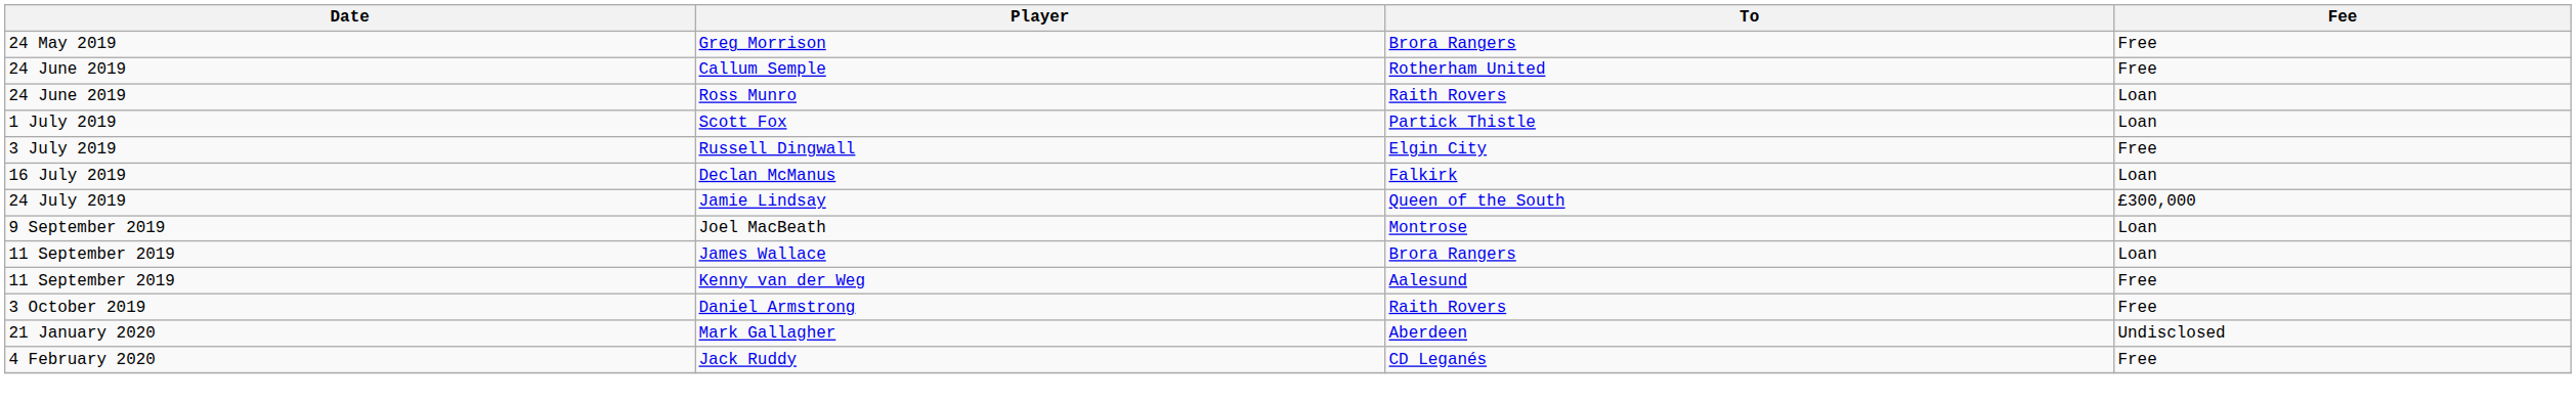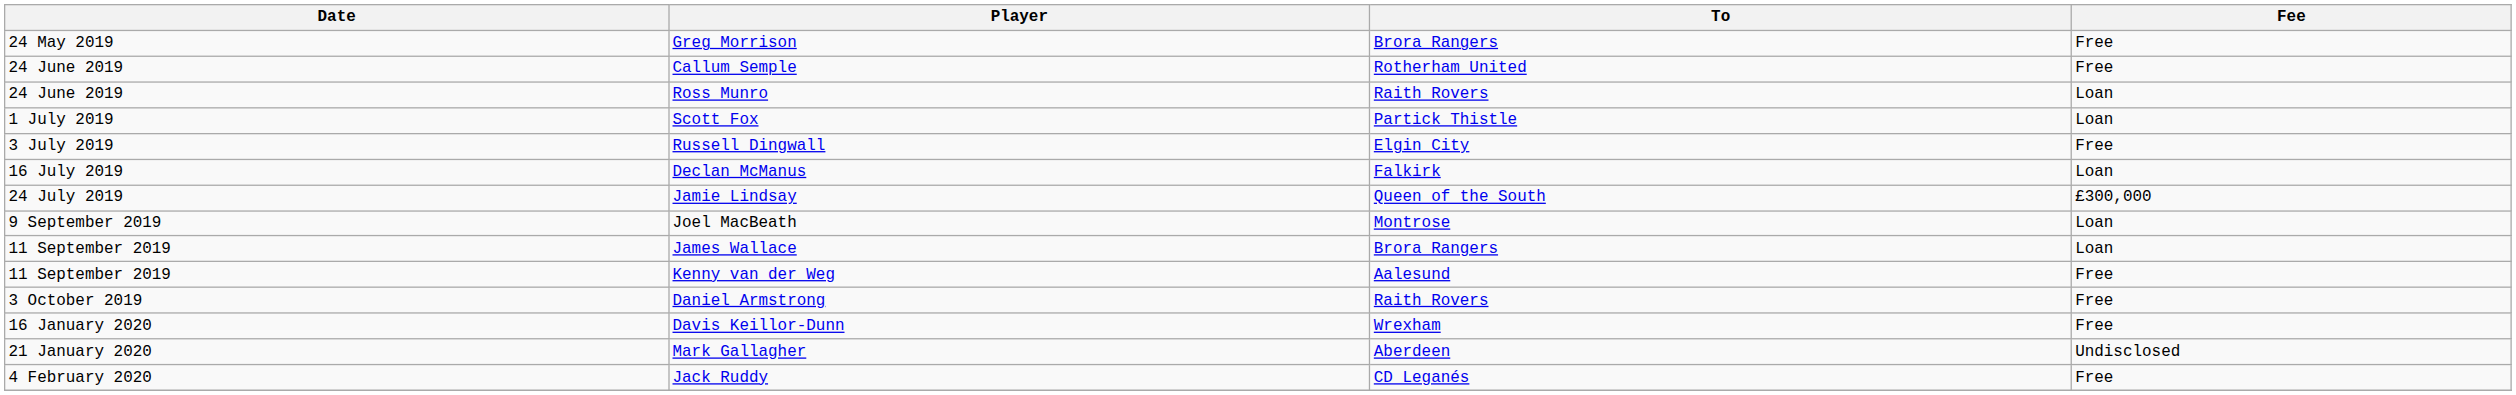 <table class="wikitable" style="text-align:center; font-size:95%;width:98%; text-align:left">
 <tr>
 <th><strong>Date</strong></th>
 <th><strong>Player</strong></th>
 <th><strong>To</strong></th>
 <th><strong>Fee</strong></th>
 </tr>
 <tr>
 <td>24 May 2019</td>
 <td> <a href='#'>Greg Morrison</a></td>
 <td> <a href='#'>Brora Rangers</a></td>
 <td>Free</td>
 </tr>
 <tr>
 <td>24 June 2019</td>
 <td> <a href='#'>Callum Semple</a></td>
 <td> <a href='#'>Rotherham United</a></td>
 <td>Free</td>
 </tr>
 <tr>
 <td>24 June 2019</td>
 <td> <a href='#'>Ross Munro</a></td>
 <td> <a href='#'>Raith Rovers</a></td>
 <td>Loan</td>
 </tr>
 <tr>
 <td>1 July 2019</td>
 <td> <a href='#'>Scott Fox</a></td>
 <td> <a href='#'>Partick Thistle</a></td>
 <td>Loan</td>
 </tr>
 <tr>
 <td>3 July 2019</td>
 <td> <a href='#'>Russell Dingwall</a></td>
 <td> <a href='#'>Elgin City</a></td>
 <td>Free</td>
 </tr>
 <tr>
 <td>16 July 2019</td>
 <td> <a href='#'>Declan McManus</a></td>
 <td> <a href='#'>Falkirk</a></td>
 <td>Loan</td>
 </tr>
 <tr>
 <td>24 July 2019</td>
 <td> <a href='#'>Jamie Lindsay</a></td>
 <td> <a href='#'>Queen of the South</a></td>
 <td>£300,000 </td>
 </tr>
 <tr>
 <td>9 September 2019</td>
 <td> Joel MacBeath</td>
 <td> <a href='#'>Montrose</a></td>
 <td>Loan</td>
 </tr>
 <tr>
 <td>11 September 2019</td>
 <td> <a href='#'>James Wallace</a></td>
 <td> <a href='#'>Brora Rangers</a></td>
 <td>Loan</td>
 </tr>
 <tr>
 <td>11 September 2019</td>
 <td> <a href='#'>Kenny van der Weg</a></td>
 <td>  <a href='#'>Aalesund</a></td>
 <td>Free</td>
 </tr>
 <tr>
 <td>3 October 2019</td>
 <td> <a href='#'>Daniel Armstrong</a></td>
 <td> <a href='#'>Raith Rovers</a></td>
 <td>Free</td>
 </tr>
 <tr>
+<td>16 January 2020</td>
+<td> <a href='#'>Davis Keillor-Dunn</a></td>
+<td> <a href='#'>Wrexham</a></td>
+<td>Free</td>
+</tr>
+<tr>
 <td>21 January 2020</td>
 <td> <a href='#'>Mark Gallagher</a></td>
 <td> <a href='#'>Aberdeen</a></td>
 <td>Undisclosed</td>
 </tr>
 <tr>
 <td>4 February 2020</td>
 <td> <a href='#'>Jack Ruddy</a></td>
 <td> <a href='#'>CD Leganés</a></td>
 <td>Free</td>
 </tr>
 <tr>
 </tr>
 </table>
